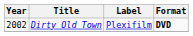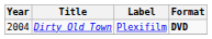 <table class="wikitable">
 <tr>
 <th>Year</th>
 <th>Title</th>
 <th>Label</th>
 <th>Format</th>
 </tr>
 <tr>
-<td>2002</td>
+<td>2004</td>
 <td><em><a href='#'>Dirty Old Town</a></em></td>
 <td><a href='#'>Plexifilm</a></td>
 <td><strong>DVD</strong></td>
 </tr>
 <tr>
 </tr>
 </table>
